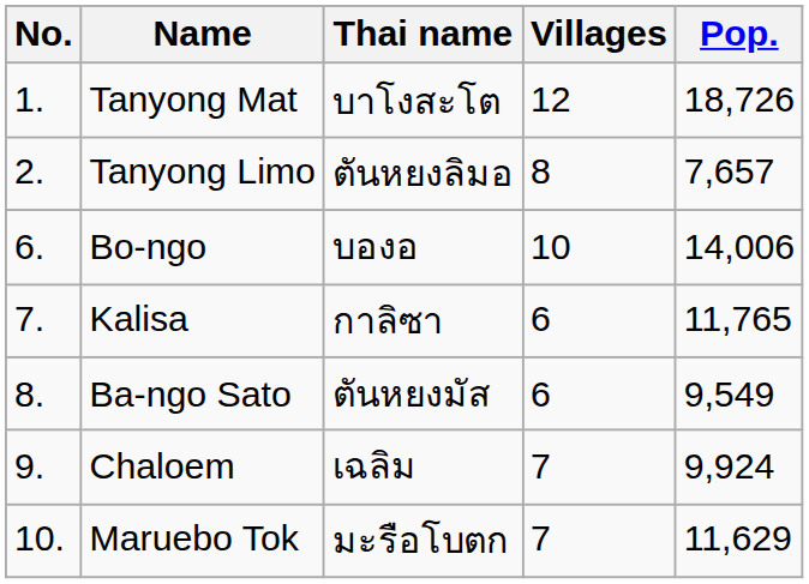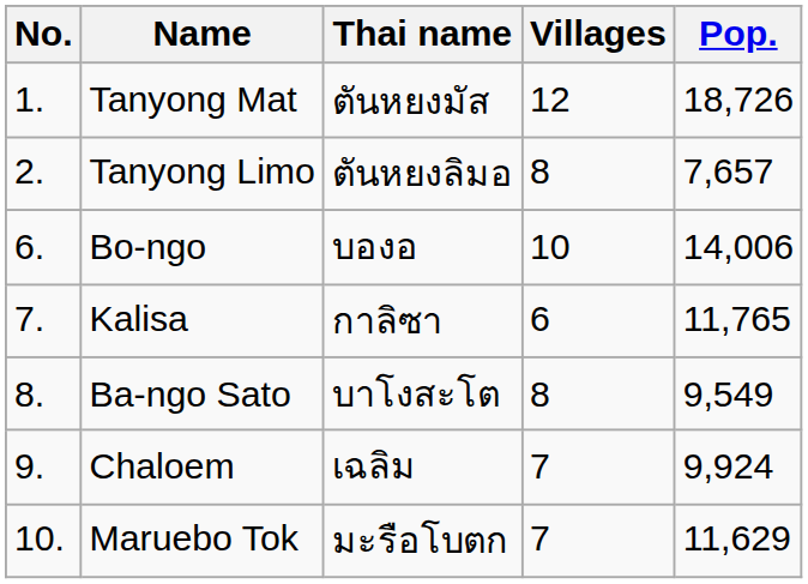 <table class="wikitable">
 <tr>
 <th>No.</th>
 <th>Name</th>
 <th>Thai name</th>
 <th>Villages</th>
 <th><a href='#'>Pop.</a></th>
 </tr>
 <tr>
 <td>1.</td>
 <td>Tanyong Mat</td>
-<td>บาโงสะโต</td>
+<td>ตันหยงมัส</td>
 <td>12</td>
 <td>18,726</td>
 </tr>
 <tr>
 <td>2.</td>
 <td>Tanyong Limo</td>
 <td>ตันหยงลิมอ</td>
 <td>8</td>
 <td>7,657</td>
 </tr>
 <tr>
 <td>6.</td>
 <td>Bo-ngo</td>
 <td>บองอ</td>
 <td>10</td>
 <td>14,006</td>
 </tr>
 <tr>
 <td>7.</td>
 <td>Kalisa</td>
 <td>กาลิซา</td>
 <td>6</td>
 <td>11,765</td>
 </tr>
 <tr>
 <td>8.</td>
 <td>Ba-ngo Sato</td>
-<td>ตันหยงมัส</td>
-<td>6</td>
+<td>บาโงสะโต</td>
+<td>8</td>
 <td>9,549</td>
 </tr>
 <tr>
 <td>9.</td>
 <td>Chaloem</td>
 <td>เฉลิม</td>
 <td>7</td>
 <td>9,924</td>
 </tr>
 <tr>
 <td>10.</td>
 <td>Maruebo Tok</td>
 <td>มะรือโบตก</td>
 <td>7</td>
 <td>11,629</td>
 </tr>
 </table>
